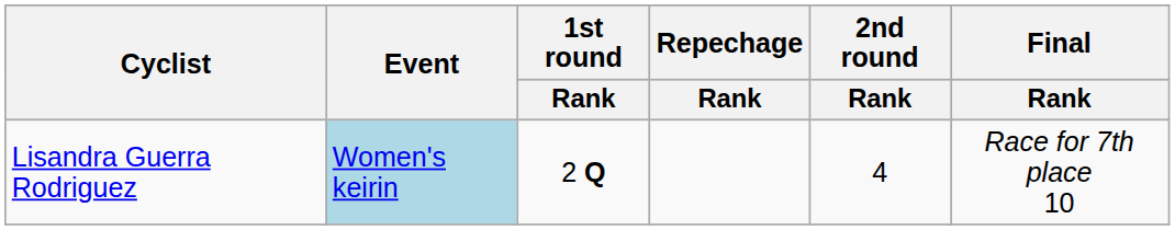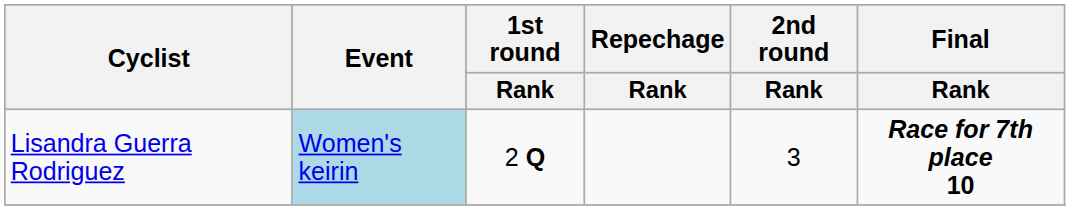 <table class="wikitable" style="font-size:90%">
 <tr>
 <th rowspan="2">Cyclist</th>
 <th rowspan="2">Event</th>
 <th>1st round</th>
 <th>Repechage</th>
 <th>2nd round</th>
 <th>Final</th>
 </tr>
 <tr style="font-size:95%">
 <th>Rank</th>
 <th>Rank</th>
 <th>Rank</th>
 <th>Rank</th>
 </tr>
 <tr align=center>
 <td align=left><a href='#'>Lisandra Guerra Rodriguez</a></td>
 <td align=left style="background: lightblue;"><a href='#'>Women's keirin</a></td>
 <td>2 <strong>Q</strong></td>
 <td></td>
-<td>4</td>
-<td><em>Race for 7th place</em><br>10</td>
+<td>3</td>
+<td><strong><em>Race for 7th place</em><br>10</strong></td>
 </tr>
 </table>
